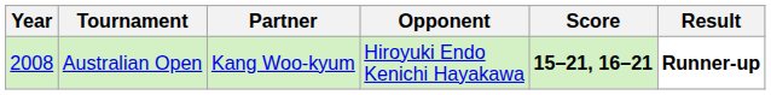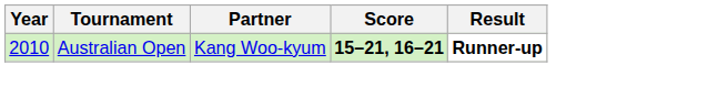 <table class="sortable wikitable" style="font-size: 90%;">
 <tr>
 <th>Year</th>
 <th>Tournament</th>
 <th>Partner</th>
-<th>Opponent</th>
 <th>Score</th>
 <th>Result</th>
 </tr>
 <tr style="background:#D4F1C5">
-<td align="center"><a href='#'>2008</a></td>
+<td align="center"><a href='#'>2010</a></td>
 <td align="left"><a href='#'>Australian Open</a></td>
 <td align="left"> <a href='#'>Kang Woo-kyum</a></td>
-<td align="left"> <a href='#'>Hiroyuki Endo</a> <br>  <a href='#'>Kenichi Hayakawa</a></td>
 <td align="left"><strong>15–21, 16–21</strong></td>
 <td style="text-align:left; background:white"> <strong>Runner-up</strong></td>
 </tr>
 </table>
